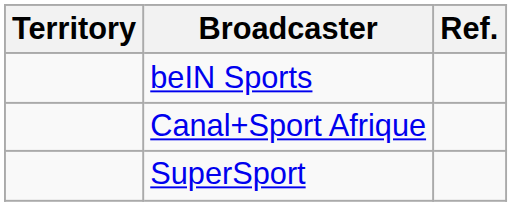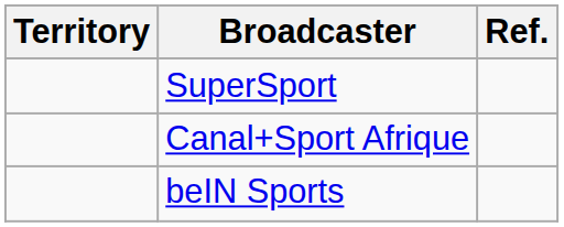 <table class="wikitable">
 <tr>
 <th>Territory</th>
 <th>Broadcaster</th>
 <th>Ref.</th>
 </tr>
 <tr>
 <td></td>
-<td><a href='#'>beIN Sports</a></td>
+<td><a href='#'>SuperSport</a></td>
 <td></td>
 </tr>
 <tr>
 <td></td>
 <td><a href='#'>Canal+Sport Afrique</a></td>
 <td></td>
 </tr>
 <tr>
 <td></td>
-<td><a href='#'>SuperSport</a></td>
+<td><a href='#'>beIN Sports</a></td>
 <td></td>
 </tr>
 </table>
